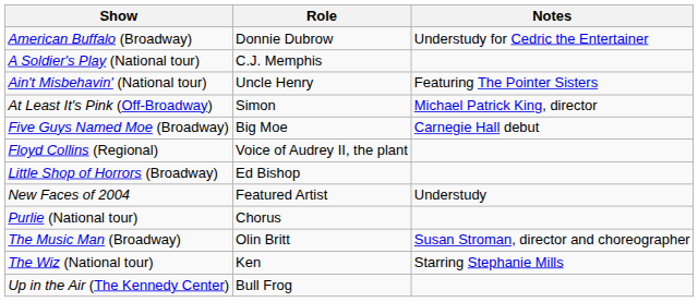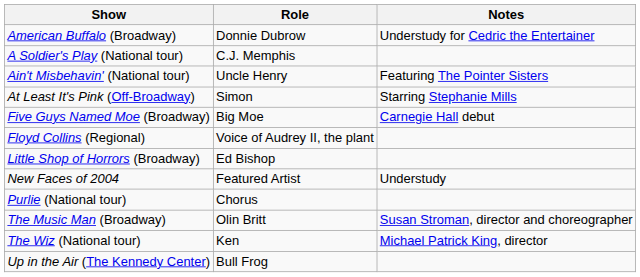 <table class="wikitable">
 <tr>
 <th>Show</th>
 <th>Role</th>
 <th>Notes</th>
 </tr>
 <tr>
 <td><em><a href='#'>American Buffalo</a></em> (Broadway)</td>
 <td>Donnie Dubrow</td>
 <td>Understudy for <a href='#'>Cedric the Entertainer</a></td>
 </tr>
 <tr>
 <td><em><a href='#'>A Soldier's Play</a></em> (National tour)</td>
 <td>C.J. Memphis</td>
 <td></td>
 </tr>
 <tr>
 <td><em><a href='#'>Ain't Misbehavin'</a></em> (National tour)</td>
 <td>Uncle Henry</td>
 <td>Featuring <a href='#'>The Pointer Sisters</a></td>
 </tr>
 <tr>
 <td><em>At Least It's Pink</em> (<a href='#'>Off-Broadway</a>)</td>
 <td>Simon</td>
-<td><a href='#'>Michael Patrick King</a>, director</td>
+<td>Starring <a href='#'>Stephanie Mills</a></td>
 </tr>
 <tr>
 <td><em><a href='#'>Five Guys Named Moe</a></em> (Broadway)</td>
 <td>Big Moe</td>
 <td><a href='#'>Carnegie Hall</a> debut</td>
 </tr>
 <tr>
 <td><em><a href='#'>Floyd Collins</a></em> (Regional)</td>
 <td>Voice of Audrey II, the plant</td>
 <td></td>
 </tr>
 <tr>
 <td><em><a href='#'>Little Shop of Horrors</a></em> (Broadway)</td>
 <td>Ed Bishop</td>
 <td></td>
 </tr>
 <tr>
 <td><em>New Faces of 2004</em></td>
 <td>Featured Artist</td>
 <td>Understudy</td>
 </tr>
 <tr>
 <td><em><a href='#'>Purlie</a></em> (National tour)</td>
 <td>Chorus</td>
 <td></td>
 </tr>
 <tr>
 <td><em><a href='#'>The Music Man</a></em> (Broadway)</td>
 <td>Olin Britt</td>
 <td><a href='#'>Susan Stroman</a>, director and choreographer</td>
 </tr>
 <tr>
 <td><em><a href='#'>The Wiz</a></em> (National tour)</td>
 <td>Ken</td>
-<td>Starring <a href='#'>Stephanie Mills</a></td>
+<td><a href='#'>Michael Patrick King</a>, director</td>
 </tr>
 <tr>
 <td><em>Up in the Air</em> (<a href='#'>The Kennedy Center</a>)</td>
 <td>Bull Frog</td>
 <td></td>
 </tr>
 </table>
